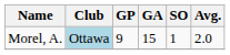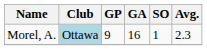 <table class="wikitable">
 <tr>
 <th>Name</th>
 <th>Club</th>
 <th>GP</th>
 <th>GA</th>
 <th>SO</th>
 <th>Avg.</th>
 </tr>
 <tr>
 <td>Morel, A.</td>
 <td style="background: lightblue;">Ottawa</td>
 <td>9</td>
-<td>15</td>
+<td>16</td>
 <td>1</td>
-<td>2.0</td>
+<td>2.3</td>
 </tr>
 <tr>
 </tr>
 </table>
